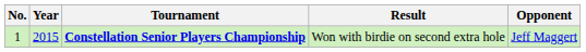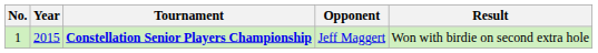 <table class="wikitable" style="font-size:95%;">
 <tr>
 <th>No.</th>
 <th>Year</th>
 <th>Tournament</th>
+<th>Opponent</th>
 <th>Result</th>
-<th>Opponent</th>
 </tr>
 <tr style="background:#d0f0c0;">
 <td align=center>1</td>
 <td><a href='#'>2015</a></td>
 <td><strong><a href='#'>Constellation Senior Players Championship</a></strong></td>
+<td> <a href='#'>Jeff Maggert</a></td>
 <td>Won with birdie on second extra hole</td>
-<td> <a href='#'>Jeff Maggert</a></td>
 </tr>
 </table>
